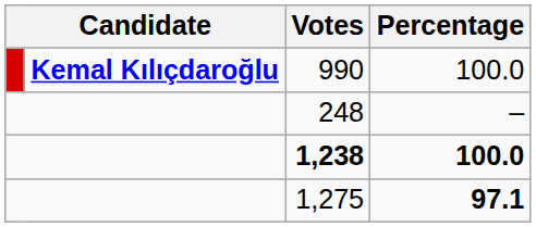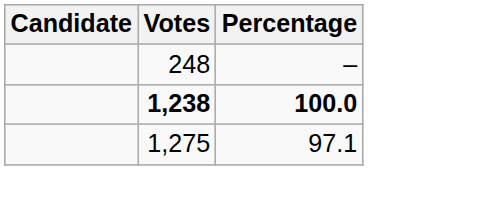 <table class=wikitable style=text-align:right>
 <tr>
 <th scope="col", colspan="2">Candidate</th>
 <th>Votes</th>
 <th>Percentage</th>
-</tr>
-<tr>
-<td style="background:#d50000; width:4px; text-align:center;"></td>
-<td align=left><strong><a href='#'>Kemal Kılıçdaroğlu</a></strong></td>
-<td>990</td>
-<td>100.0</td>
 </tr>
 <tr>
 <td scope="col", colspan="2"></td>
 <td>248</td>
 <td>–</td>
 </tr>
 <tr>
 <td scope="col", colspan="2"></td>
 <td><strong>1,238</strong></td>
 <td><strong>100.0</strong></td>
 </tr>
 <tr>
 <td scope="col", colspan="2"></td>
 <td>1,275</td>
-<td><strong>97.1</strong></td>
+<td>97.1</td>
 </tr>
 </table>
